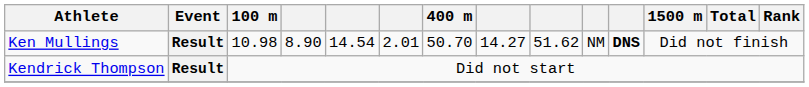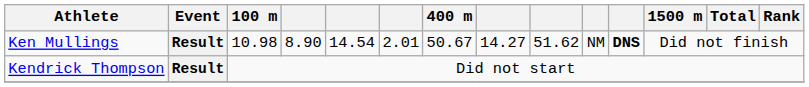 <table class=wikitable style=font-size:90%;text-align:center>
 <tr>
 <th>Athlete</th>
 <th>Event</th>
 <th>100 m</th>
 <th></th>
 <th></th>
 <th></th>
 <th>400 m</th>
 <th></th>
 <th></th>
 <th></th>
 <th></th>
 <th>1500 m</th>
 <th>Total</th>
 <th>Rank</th>
 </tr>
 <tr>
 <td align=left><a href='#'>Ken Mullings</a></td>
 <th style=font-size:95%>Result</th>
 <td>10.98</td>
 <td>8.90</td>
 <td>14.54</td>
 <td>2.01</td>
-<td>50.70</td>
+<td>50.67</td>
 <td>14.27</td>
 <td>51.62</td>
 <td>NM</td>
 <td><strong>DNS</strong></td>
 <td colspan="3">Did not finish</td>
 </tr>
 <tr>
 <td align=left><a href='#'>Kendrick Thompson</a></td>
 <th style=font-size:95%>Result</th>
 <td colspan="12">Did not start</td>
 </tr>
 <tr>
 </tr>
 </table>
